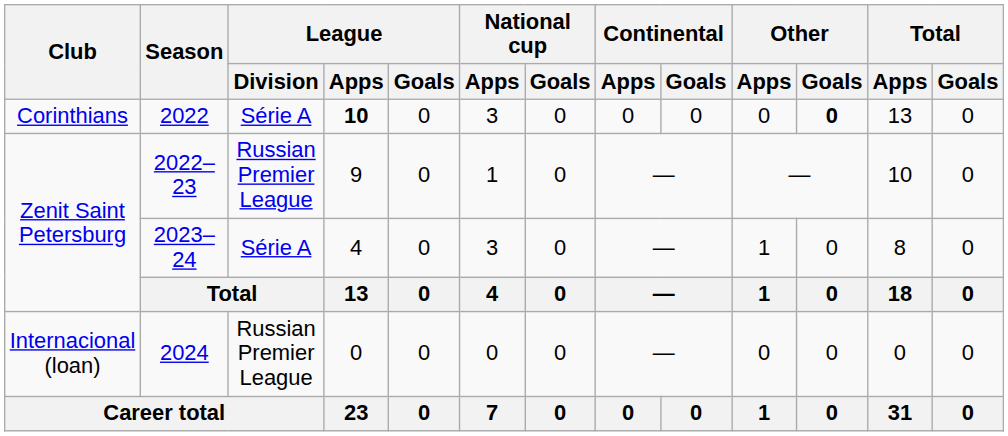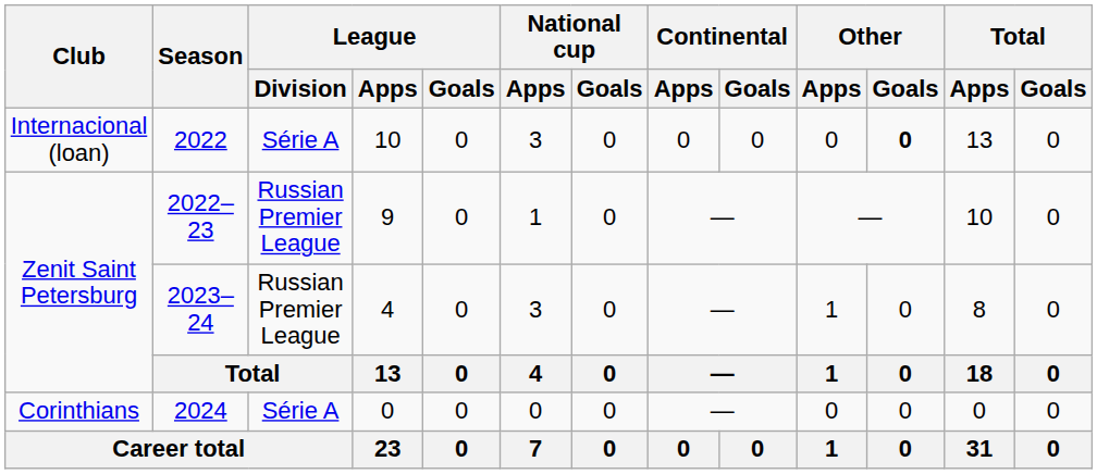 <table class="wikitable" style="text-align: center;">
 <tr>
 <th rowspan="2">Club</th>
 <th rowspan="2">Season</th>
 <th colspan="3">League</th>
 <th colspan="2">National cup</th>
 <th colspan="2">Continental</th>
 <th colspan="2">Other</th>
 <th colspan="2">Total</th>
 </tr>
 <tr>
 <th>Division</th>
 <th>Apps</th>
 <th>Goals</th>
 <th>Apps</th>
 <th>Goals</th>
 <th>Apps</th>
 <th>Goals</th>
 <th>Apps</th>
 <th>Goals</th>
 <th>Apps</th>
 <th>Goals</th>
 </tr>
 <tr>
-<td><a href='#'>Corinthians</a></td>
+<td><a href='#'>Internacional</a> (loan)</td>
 <td><a href='#'>2022</a></td>
 <td><a href='#'>Série A</a></td>
-<td><strong>10</strong></td>
+<td>10</td>
 <td>0</td>
 <td>3</td>
 <td>0</td>
 <td>0</td>
 <td>0</td>
 <td>0</td>
 <td><strong>0</strong></td>
 <td>13</td>
 <td>0</td>
 </tr>
 <tr>
 <td rowspan="3"><a href='#'>Zenit Saint Petersburg</a></td>
 <td><a href='#'>2022–23</a></td>
 <td><a href='#'>Russian Premier League</a></td>
 <td>9</td>
 <td>0</td>
 <td>1</td>
 <td>0</td>
 <td colspan="2">—</td>
 <td colspan="2">—</td>
 <td>10</td>
 <td>0</td>
 </tr>
 <tr>
 <td><a href='#'>2023–24</a></td>
-<td><a href='#'>Série A</a></td>
+<td>Russian Premier League</td>
 <td>4</td>
 <td>0</td>
 <td>3</td>
 <td>0</td>
 <td colspan="2">—</td>
 <td>1</td>
 <td>0</td>
 <td>8</td>
 <td>0</td>
 </tr>
 <tr>
 <th colspan="2">Total</th>
 <th>13</th>
 <th>0</th>
 <th>4</th>
 <th>0</th>
 <th colspan="2">—</th>
 <th>1</th>
 <th>0</th>
 <th>18</th>
 <th>0</th>
 </tr>
 <tr>
-<td><a href='#'>Internacional</a> (loan)</td>
+<td><a href='#'>Corinthians</a></td>
 <td><a href='#'>2024</a></td>
-<td>Russian Premier League</td>
+<td><a href='#'>Série A</a></td>
 <td>0</td>
 <td>0</td>
 <td>0</td>
 <td>0</td>
 <td colspan="2">—</td>
 <td>0</td>
 <td>0</td>
 <td>0</td>
 <td>0</td>
 </tr>
 <tr>
 <th colspan="3">Career total</th>
 <th>23</th>
 <th>0</th>
 <th>7</th>
 <th>0</th>
 <th>0</th>
 <th>0</th>
 <th>1</th>
 <th>0</th>
 <th>31</th>
 <th>0</th>
 </tr>
 </table>
